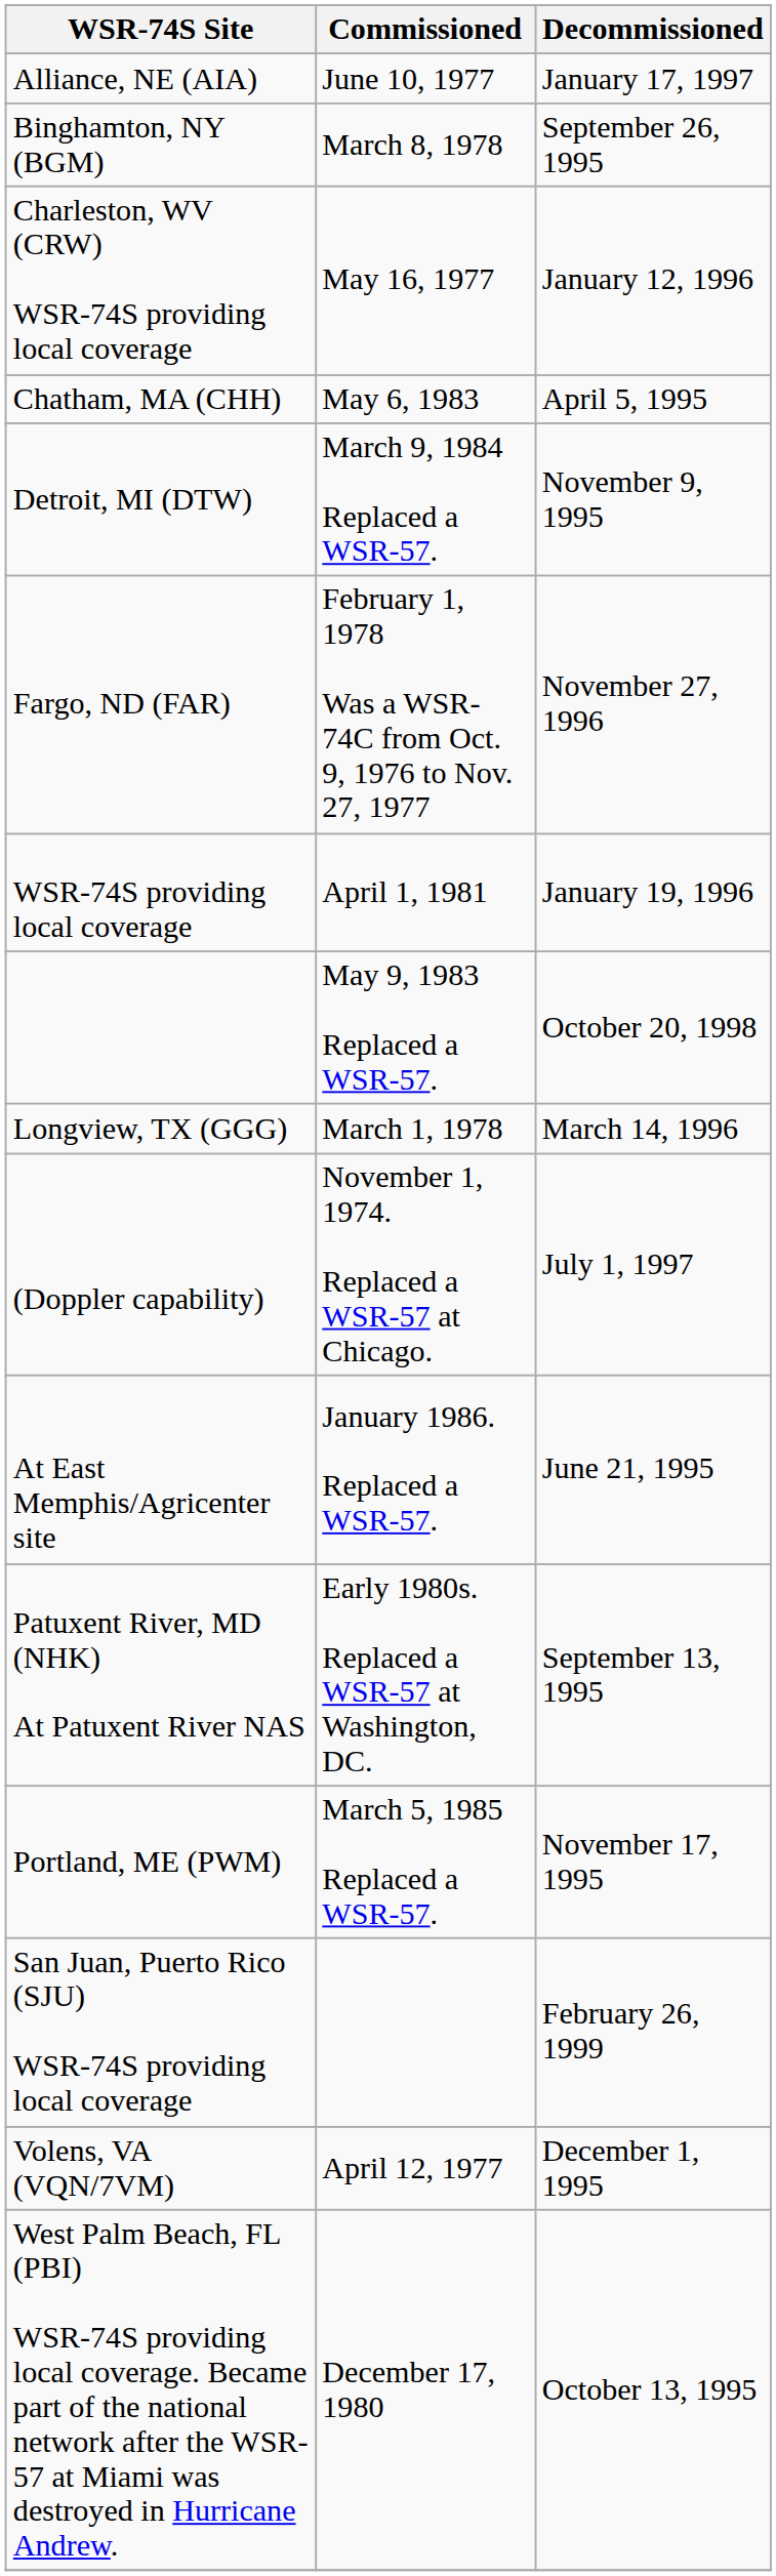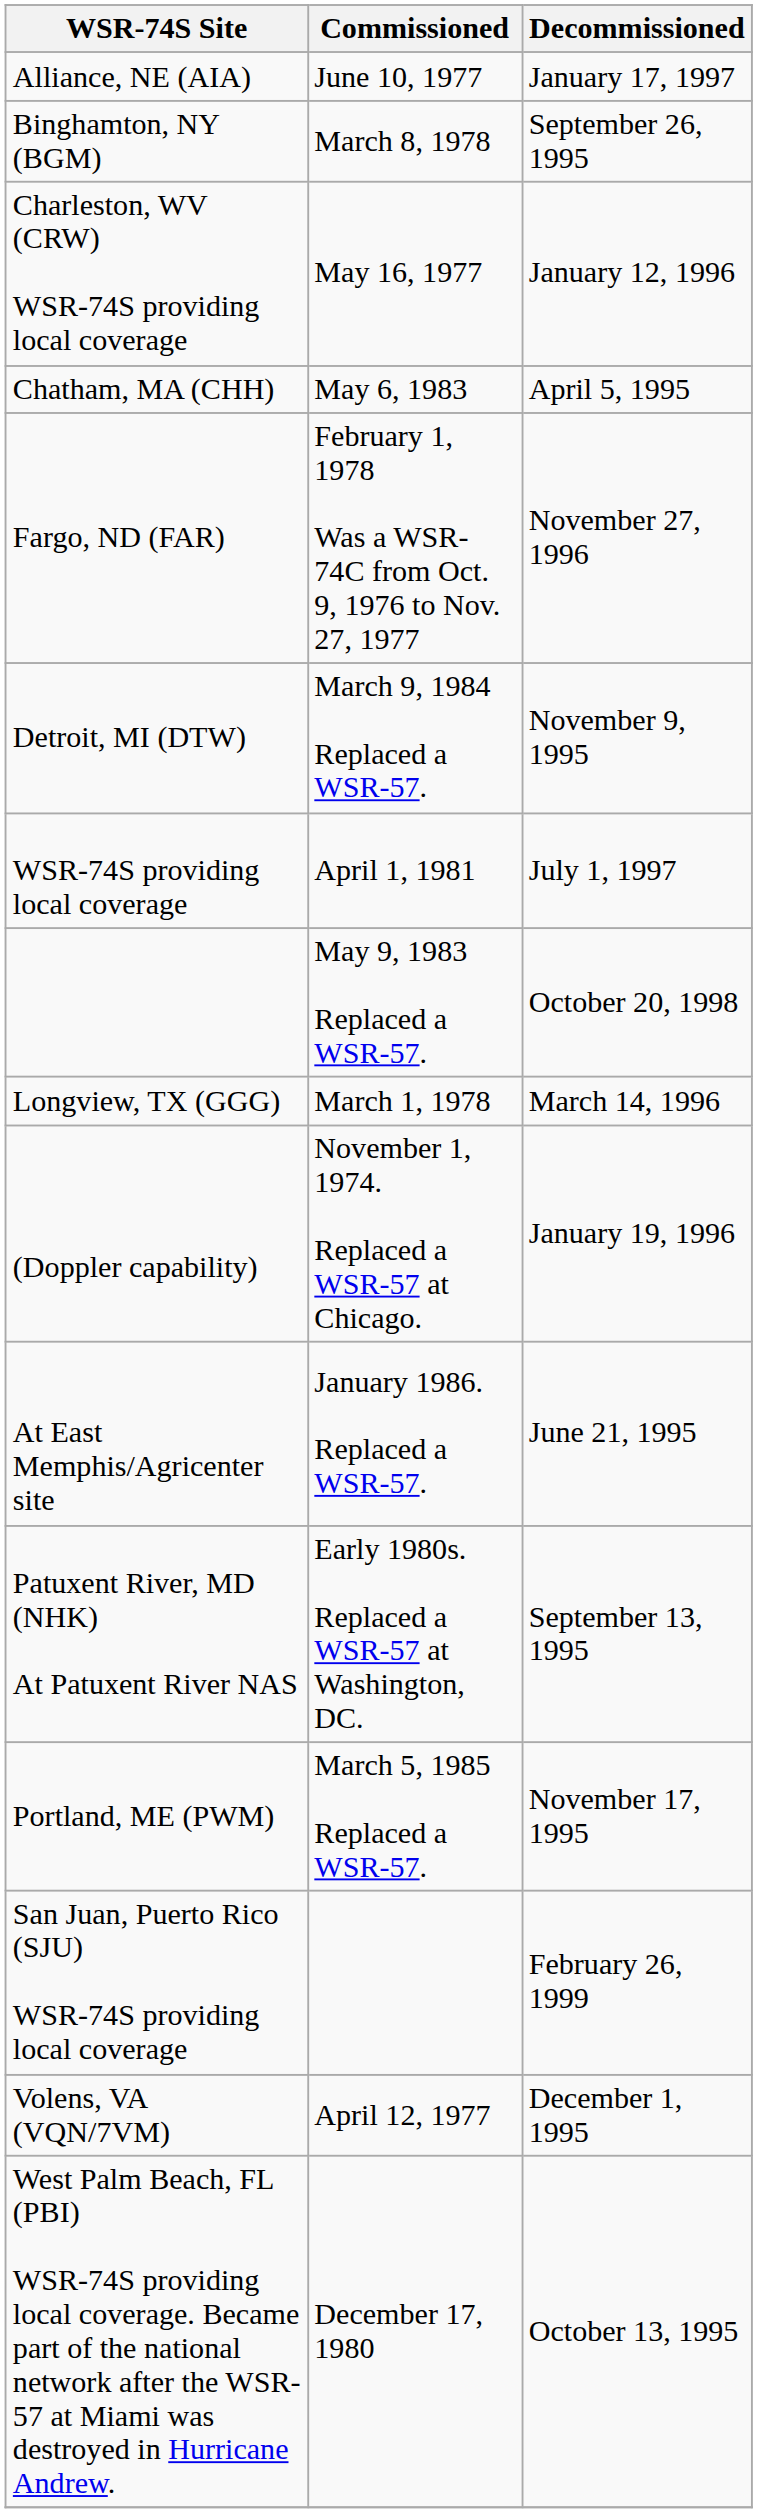 <table class="wikitable" align="right" width="45%">
 <tr>
 <th>WSR-74S Site</th>
 <th>Commissioned</th>
 <th>Decommissioned</th>
 </tr>
 <tr>
 <td>Alliance, NE (AIA)</td>
 <td>June 10, 1977</td>
 <td>January 17, 1997</td>
 </tr>
 <tr>
 <td>Binghamton, NY (BGM)</td>
 <td>March 8, 1978</td>
 <td>September 26, 1995</td>
 </tr>
 <tr>
 <td>Charleston, WV (CRW)<br><br>WSR-74S providing local coverage</td>
 <td>May 16, 1977</td>
 <td>January 12, 1996</td>
 </tr>
 <tr>
 <td>Chatham, MA (CHH)</td>
 <td>May 6, 1983</td>
 <td>April 5, 1995</td>
 </tr>
 <tr>
+<td>Fargo, ND (FAR)</td>
+<td>February 1, 1978<br><br>Was a WSR-74C from Oct. 9, 1976 to Nov. 27, 1977</td>
+<td>November 27, 1996</td>
+</tr>
+<tr>
 <td>Detroit, MI (DTW)</td>
 <td>March 9, 1984<br><br>Replaced a <a href='#'>WSR-57</a>.</td>
 <td>November 9, 1995</td>
 </tr>
 <tr>
-<td>Fargo, ND (FAR)</td>
-<td>February 1, 1978<br><br>Was a WSR-74C from Oct. 9, 1976 to Nov. 27, 1977</td>
-<td>November 27, 1996</td>
-</tr>
-<tr>
 <td><br>WSR-74S providing local coverage</td>
 <td>April 1, 1981</td>
-<td>January 19, 1996</td>
+<td>July 1, 1997</td>
 </tr>
 <tr>
 <td></td>
 <td>May 9, 1983<br><br>Replaced a <a href='#'>WSR-57</a>.</td>
 <td>October 20, 1998</td>
 </tr>
 <tr>
 <td>Longview, TX (GGG)</td>
 <td>March 1, 1978</td>
 <td>March 14, 1996</td>
 </tr>
 <tr>
 <td><br><br>(Doppler capability)</td>
 <td>November 1, 1974.<br><br>Replaced a <a href='#'>WSR-57</a> at Chicago.</td>
-<td>July 1, 1997</td>
+<td>January 19, 1996</td>
 </tr>
 <tr>
 <td><br><br>At East Memphis/Agricenter site</td>
 <td>January 1986.<br><br>Replaced a <a href='#'>WSR-57</a>.</td>
 <td>June 21, 1995</td>
 </tr>
 <tr>
 <td>Patuxent River, MD (NHK)<br><br>At Patuxent River NAS</td>
 <td>Early 1980s.<br><br>Replaced a <a href='#'>WSR-57</a> at Washington, DC.</td>
 <td>September 13, 1995</td>
 </tr>
 <tr>
 <td>Portland, ME (PWM)</td>
 <td>March 5, 1985 <br><br>Replaced a <a href='#'>WSR-57</a>.</td>
 <td>November 17, 1995</td>
 </tr>
 <tr>
 <td>San Juan, Puerto Rico (SJU)<br><br>WSR-74S providing local coverage</td>
 <td></td>
 <td>February 26, 1999</td>
 </tr>
 <tr>
 <td>Volens, VA (VQN/7VM)</td>
 <td>April 12, 1977</td>
 <td>December 1, 1995</td>
 </tr>
 <tr>
 <td>West Palm Beach, FL (PBI)<br><br>WSR-74S providing local coverage. Became part of the national network after the WSR-57 at Miami was destroyed in <a href='#'>Hurricane Andrew</a>.</td>
 <td>December 17, 1980</td>
 <td>October 13, 1995</td>
 </tr>
 <tr>
 </tr>
 </table>
